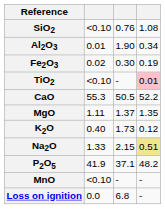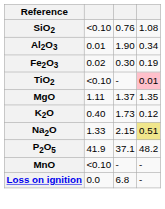 <table class="wikitable collapsible">
 <tr>
 <th>Reference</th>
 <th></th>
 <th></th>
 <th></th>
 </tr>
 <tr>
 <th>SiO<sub>2</sub></th>
 <td><0.10</td>
 <td>0.76</td>
 <td>1.08</td>
 </tr>
 <tr>
 <th>Al<sub>2</sub>O<sub>3</sub></th>
 <td>0.01</td>
 <td>1.90</td>
 <td>0.34</td>
 </tr>
 <tr>
 <th>Fe<sub>2</sub>O<sub>3</sub></th>
 <td>0.02</td>
 <td>0.30</td>
 <td>0.19</td>
 </tr>
 <tr>
 <th>TiO<sub>2</sub></th>
 <td><0.10</td>
 <td>-</td>
 <td style="background: pink;">0.01</td>
-</tr>
-<tr>
-<th>CaO</th>
-<td>55.3</td>
-<td>50.5</td>
-<td>52.2</td>
 </tr>
 <tr>
 <th>MgO</th>
 <td>1.11</td>
 <td>1.37</td>
 <td>1.35</td>
 </tr>
 <tr>
 <th>K<sub>2</sub>O</th>
 <td>0.40</td>
 <td>1.73</td>
 <td>0.12</td>
 </tr>
 <tr>
 <th>Na<sub>2</sub>O</th>
 <td>1.33</td>
 <td>2.15</td>
 <td style="background: khaki;">0.51</td>
 </tr>
 <tr>
 <th>P<sub>2</sub>O<sub>5</sub></th>
 <td>41.9</td>
 <td>37.1</td>
 <td>48.2</td>
 </tr>
 <tr>
 <th>MnO</th>
 <td><0.10</td>
 <td>-</td>
 <td>-</td>
 </tr>
 <tr>
 <th><a href='#'>Loss on ignition</a></th>
 <td>0.0</td>
 <td>6.8</td>
 <td>-</td>
 </tr>
 </table>
